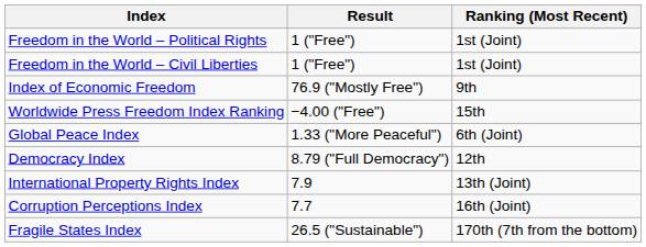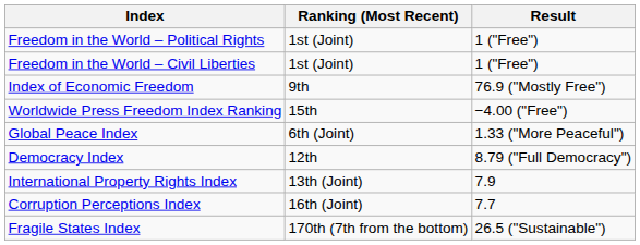 <table class="wikitable">
 <tr>
 <th>Index</th>
+<th>Ranking (Most Recent)</th>
 <th>Result</th>
-<th>Ranking (Most Recent)</th>
 </tr>
 <tr>
 <td><a href='#'>Freedom in the World – Political Rights</a></td>
+<td>1st (Joint)</td>
 <td>1 ("Free")</td>
-<td>1st (Joint)</td>
 </tr>
 <tr>
 <td><a href='#'>Freedom in the World – Civil Liberties</a></td>
+<td>1st (Joint)</td>
 <td>1 ("Free")</td>
-<td>1st (Joint)</td>
 </tr>
 <tr>
 <td><a href='#'>Index of Economic Freedom</a></td>
+<td>9th</td>
 <td>76.9 ("Mostly Free")</td>
-<td>9th</td>
 </tr>
 <tr>
 <td><a href='#'>Worldwide Press Freedom Index Ranking</a></td>
+<td>15th</td>
 <td>−4.00 ("Free")</td>
-<td>15th</td>
 </tr>
 <tr>
 <td><a href='#'>Global Peace Index</a></td>
+<td>6th (Joint)</td>
 <td>1.33 ("More Peaceful")</td>
-<td>6th (Joint)</td>
 </tr>
 <tr>
 <td><a href='#'>Democracy Index</a></td>
+<td>12th</td>
 <td>8.79 ("Full Democracy")</td>
-<td>12th</td>
 </tr>
 <tr>
 <td><a href='#'>International Property Rights Index</a></td>
+<td>13th (Joint)</td>
 <td>7.9</td>
-<td>13th (Joint)</td>
 </tr>
 <tr>
 <td><a href='#'>Corruption Perceptions Index</a></td>
+<td>16th (Joint)</td>
 <td>7.7</td>
-<td>16th (Joint)</td>
 </tr>
 <tr>
 <td><a href='#'>Fragile States Index</a></td>
+<td>170th (7th from the bottom)</td>
 <td>26.5 ("Sustainable")</td>
-<td>170th (7th from the bottom)</td>
 </tr>
 </table>
